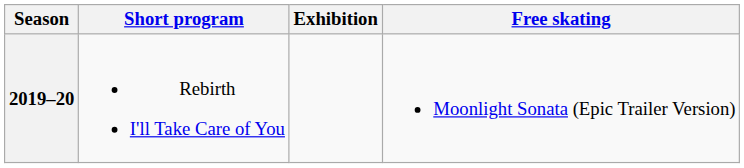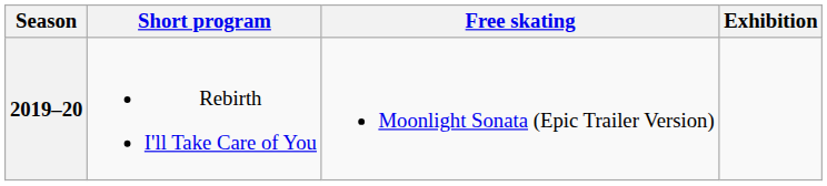 <table class="wikitable" style="text-align:center">
 <tr>
 <th>Season</th>
 <th><a href='#'>Short program</a></th>
+<th><a href='#'>Free skating</a></th>
 <th>Exhibition</th>
-<th><a href='#'>Free skating</a></th>
 </tr>
 <tr>
 <th>2019–20 <br> </th>
 <td><br><ul><li>Rebirth <br> </li></ul><ul><li><a href='#'>I'll Take Care of You</a> <br> </li></ul></td>
+<td><br><ul><li><a href='#'>Moonlight Sonata</a> (Epic Trailer Version) <br> </li></ul></td>
 <td></td>
-<td><br><ul><li><a href='#'>Moonlight Sonata</a> (Epic Trailer Version) <br> </li></ul></td>
 </tr>
 </table>
